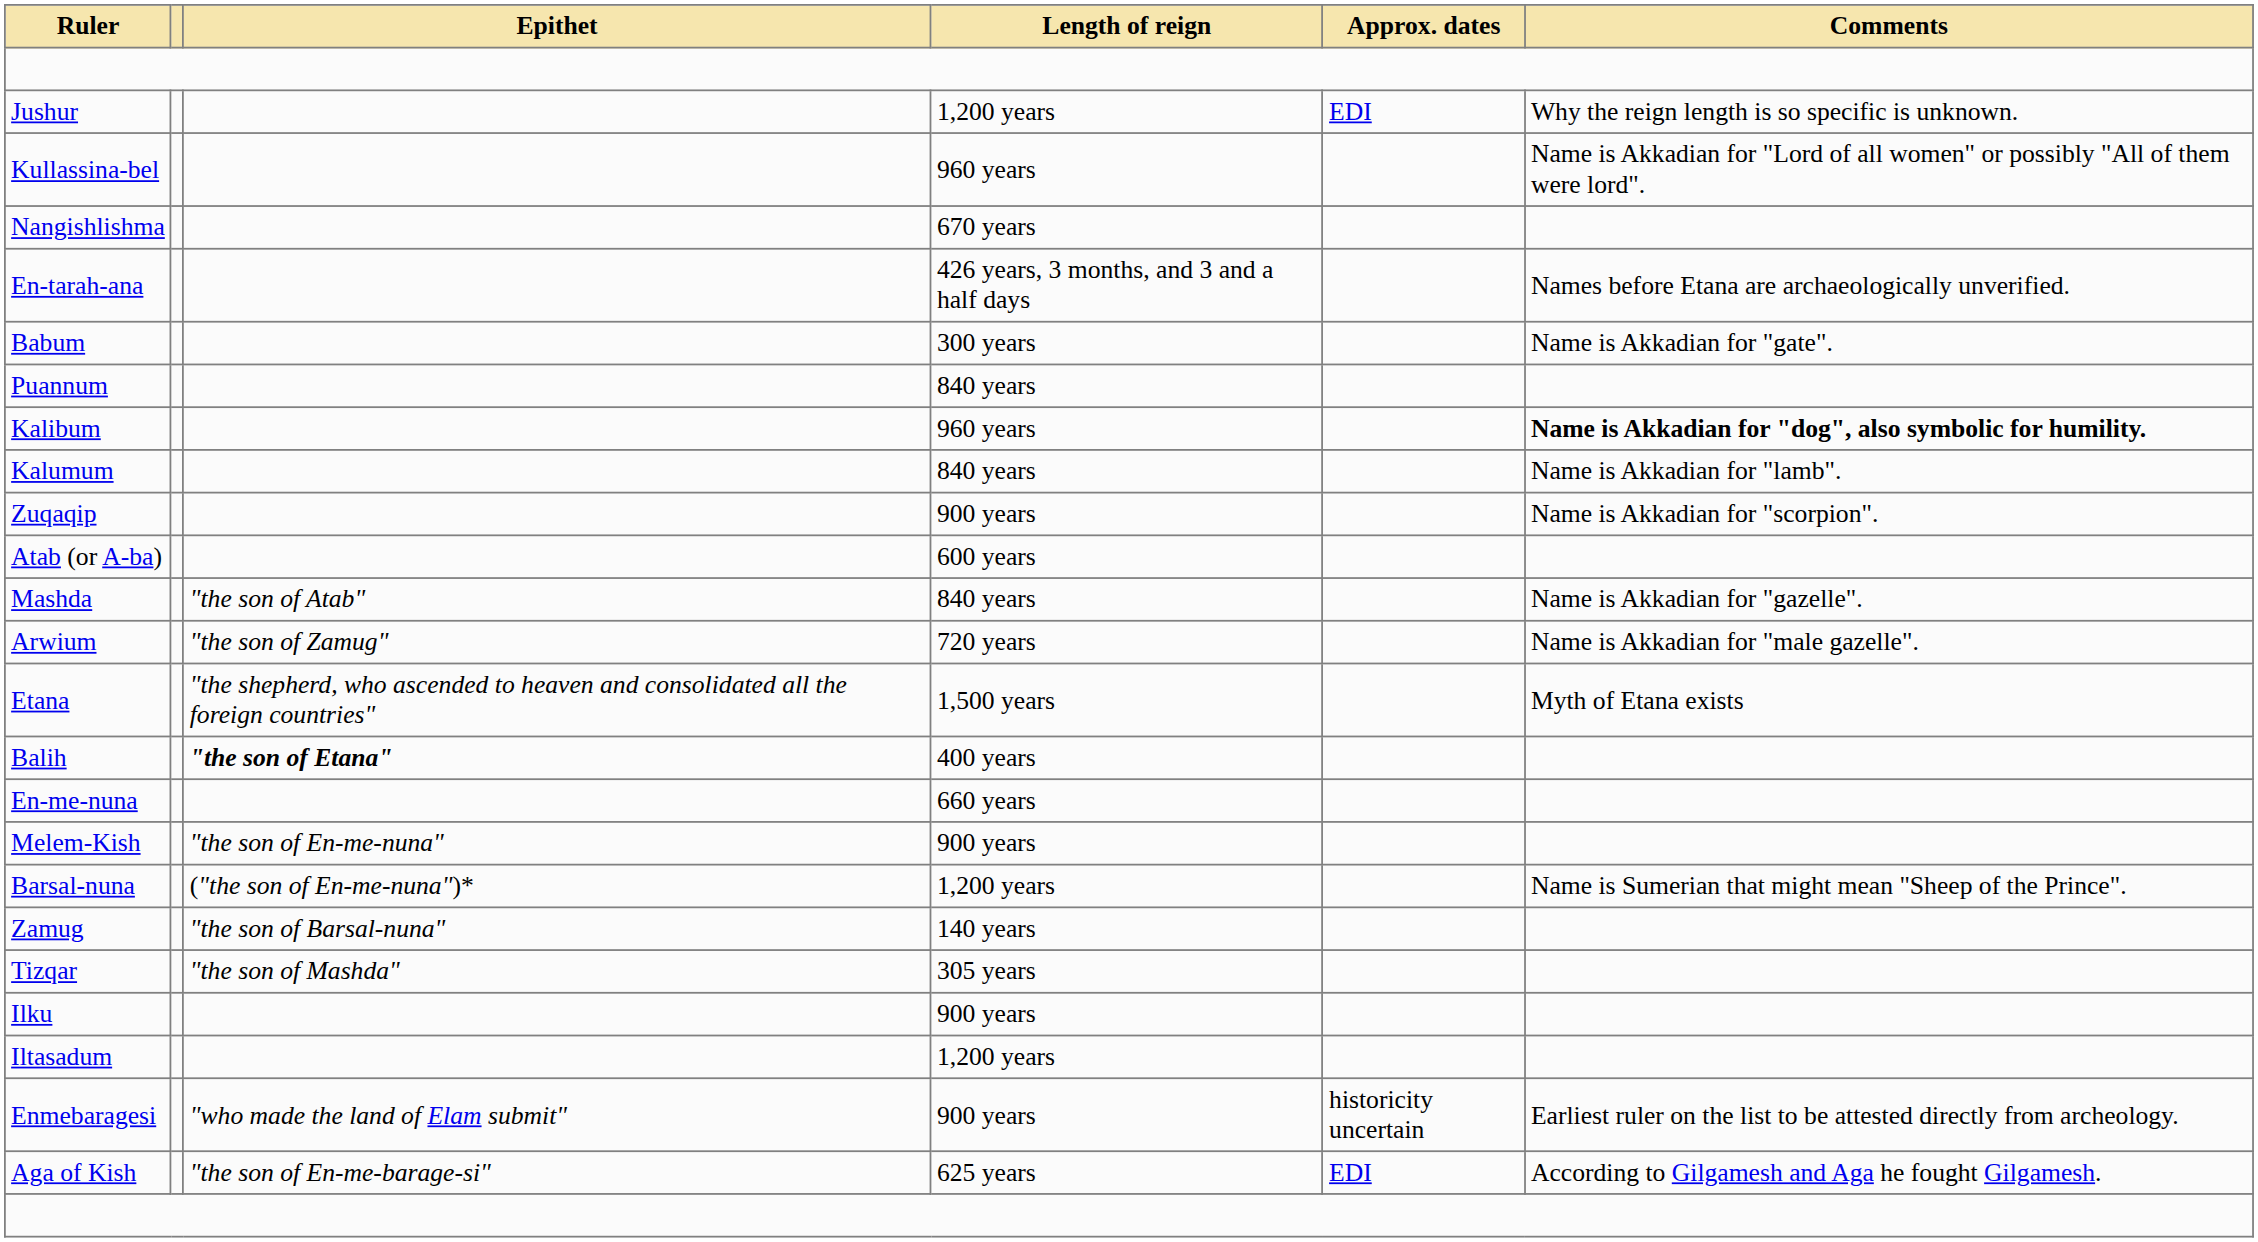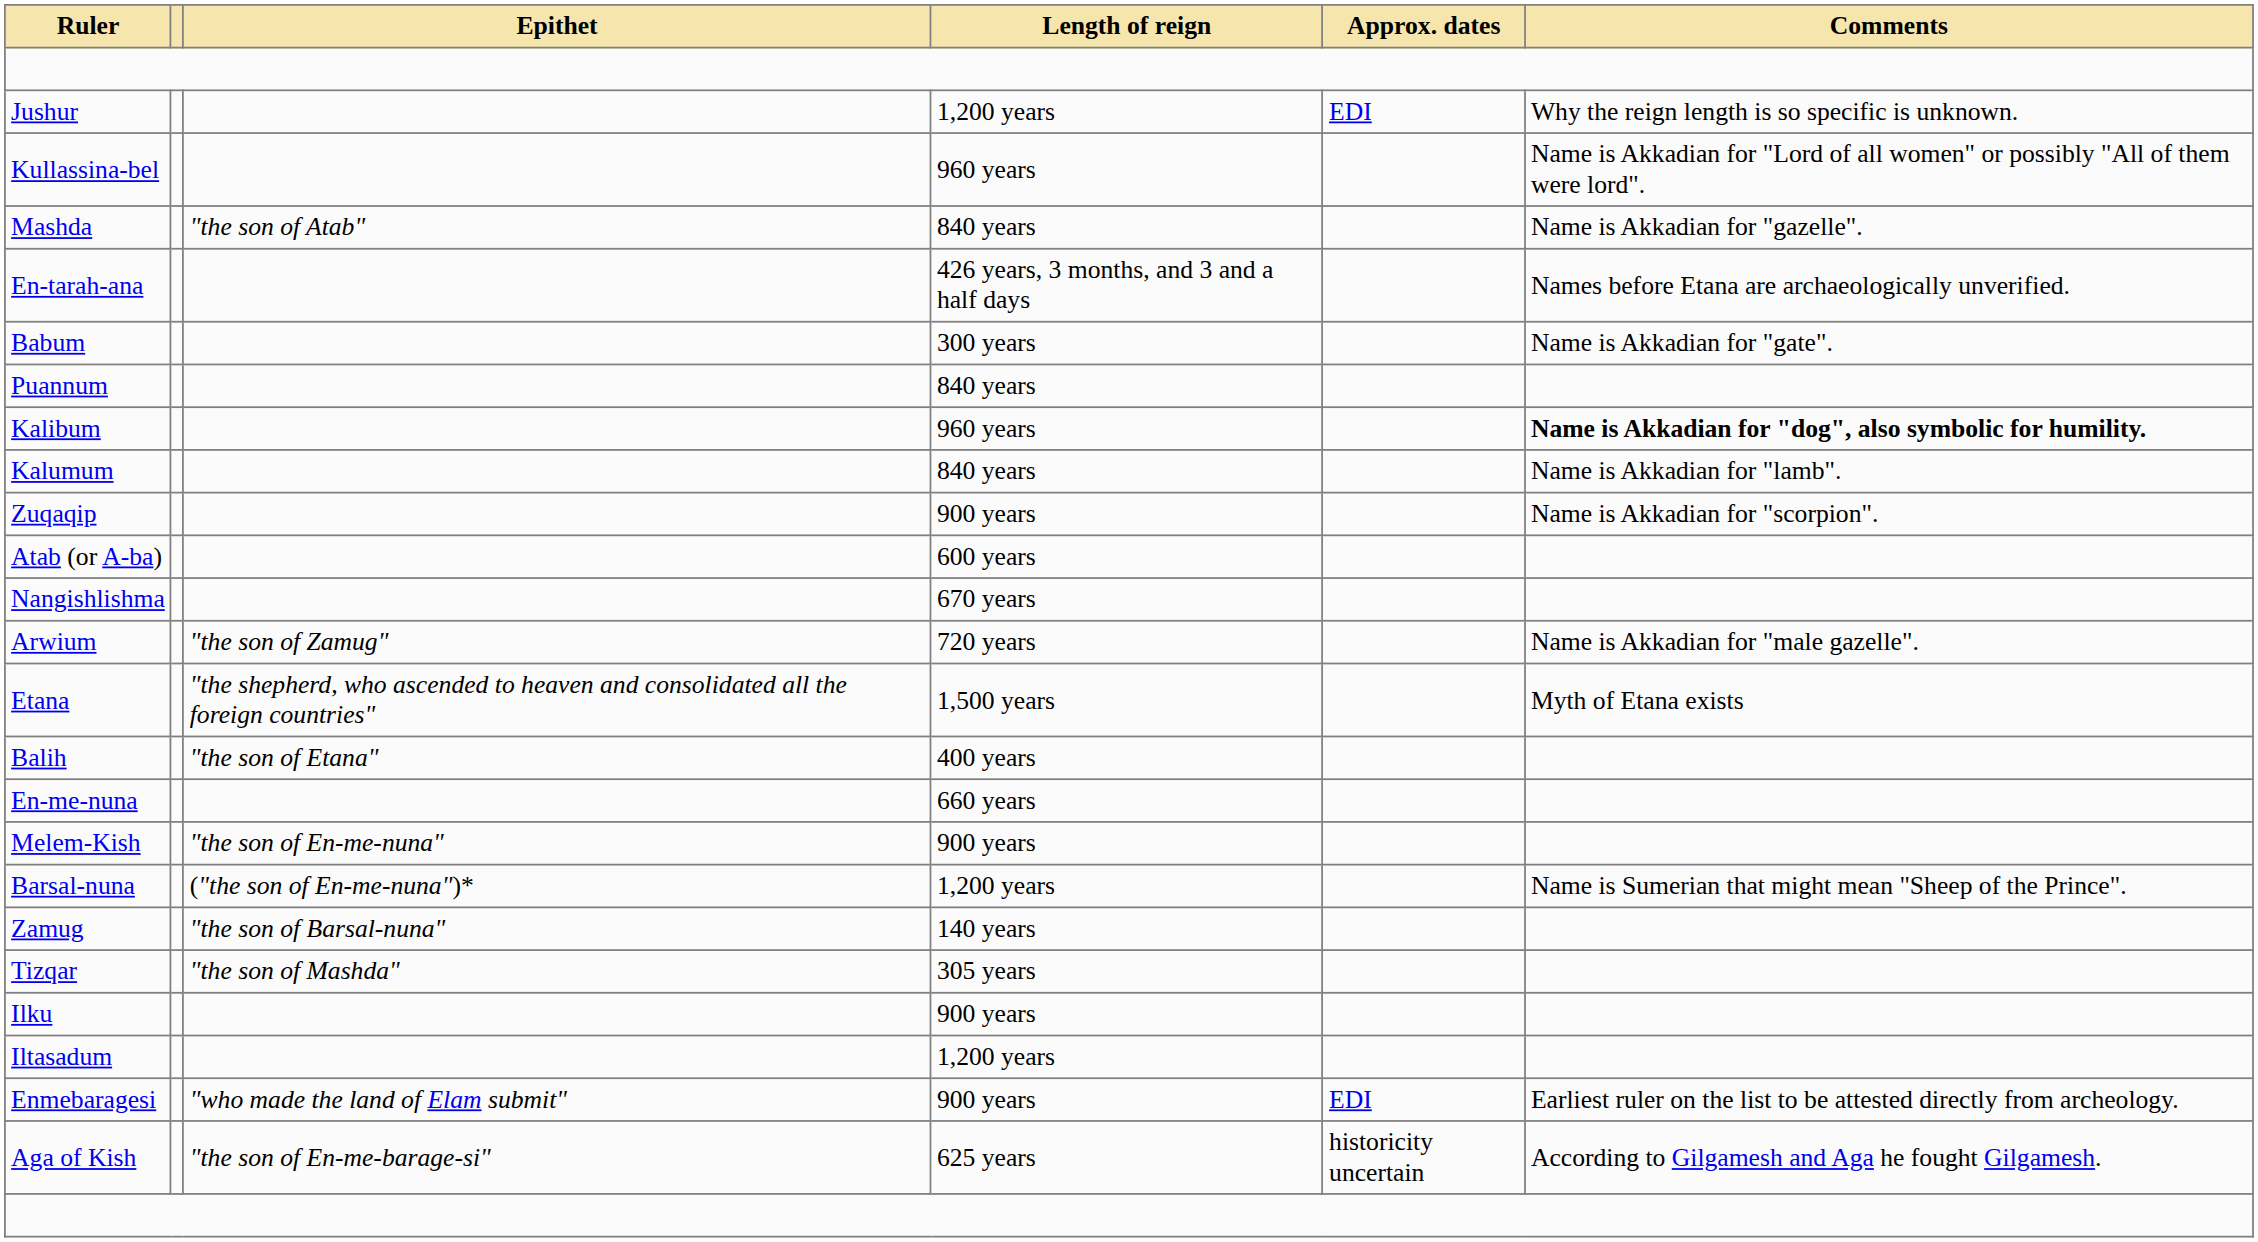 <table class="nowraplinks" cellspacing="0" cellpadding="3" width="600px" rules="all" style="background:#fbfbfb; border-style: solid; border-width: 1px; font-size:90%; empty-cells:show; border-collapse:collapse; width:100%;">
 <tr bgcolor="#F6E6AE">
 <th>Ruler</th>
 <th></th>
 <th>Epithet</th>
 <th>Length of reign</th>
 <th>Approx. dates</th>
 <th>Comments</th>
 </tr>
 <tr>
 <td colspan="6"><br></td>
 </tr>
 <tr>
 <td><a href='#'>Jushur</a></td>
 <td></td>
 <td></td>
 <td>1,200 years</td>
 <td><a href='#'>EDI</a></td>
 <td>Why the reign length is so specific is unknown.</td>
 </tr>
 <tr>
 <td><a href='#'>Kullassina-bel</a></td>
 <td></td>
 <td></td>
 <td>960 years</td>
 <td></td>
 <td>Name is Akkadian for "Lord of all women" or possibly "All of them were lord".</td>
 </tr>
 <tr>
-<td><a href='#'>Nangishlishma</a></td>
+<td><a href='#'>Mashda</a></td>
 <td></td>
+<td><em>"the son of Atab"</em></td>
+<td>840 years</td>
 <td></td>
-<td>670 years</td>
-<td></td>
-<td></td>
+<td>Name is Akkadian for "gazelle".</td>
 </tr>
 <tr>
 <td><a href='#'>En-tarah-ana</a></td>
 <td></td>
 <td></td>
 <td>426 years, 3 months, and 3 and a half days</td>
 <td></td>
 <td>Names before Etana are archaeologically unverified.</td>
 </tr>
 <tr>
 <td><a href='#'>Babum</a></td>
 <td></td>
 <td></td>
 <td>300 years</td>
 <td></td>
 <td>Name is Akkadian for "gate".</td>
 </tr>
 <tr>
 <td><a href='#'>Puannum</a></td>
 <td></td>
 <td></td>
 <td>840 years</td>
 <td></td>
 <td></td>
 </tr>
 <tr>
 <td><a href='#'>Kalibum</a></td>
 <td></td>
 <td></td>
 <td>960 years</td>
 <td></td>
 <td><strong>Name is Akkadian for "dog", also symbolic for humility.</strong></td>
 </tr>
 <tr>
 <td><a href='#'>Kalumum</a></td>
 <td></td>
 <td></td>
 <td>840 years</td>
 <td></td>
 <td>Name is Akkadian for "lamb".</td>
 </tr>
 <tr>
 <td><a href='#'>Zuqaqip</a></td>
 <td></td>
 <td></td>
 <td>900 years</td>
 <td></td>
 <td>Name is Akkadian for "scorpion".</td>
 </tr>
 <tr>
 <td><a href='#'>Atab</a> (or <a href='#'>A-ba</a>)</td>
 <td></td>
 <td></td>
 <td>600 years</td>
 <td></td>
 <td></td>
 </tr>
 <tr>
-<td><a href='#'>Mashda</a></td>
+<td><a href='#'>Nangishlishma</a></td>
 <td></td>
-<td><em>"the son of Atab"</em></td>
-<td>840 years</td>
 <td></td>
-<td>Name is Akkadian for "gazelle".</td>
+<td>670 years</td>
+<td></td>
+<td></td>
 </tr>
 <tr>
 <td><a href='#'>Arwium</a></td>
 <td></td>
 <td><em>"the son of Zamug"</em></td>
 <td>720 years</td>
 <td></td>
 <td>Name is Akkadian for "male gazelle".</td>
 </tr>
 <tr>
 <td><a href='#'>Etana</a></td>
 <td></td>
 <td><em>"the shepherd, who ascended to heaven and consolidated all the foreign countries"</em></td>
 <td>1,500 years</td>
 <td></td>
 <td>Myth of Etana exists</td>
 </tr>
 <tr>
 <td><a href='#'>Balih</a></td>
 <td></td>
-<td><strong><em>"the son of Etana"</em></strong></td>
+<td><em>"the son of Etana"</em></td>
 <td>400 years</td>
 <td></td>
 <td></td>
 </tr>
 <tr>
 <td><a href='#'>En-me-nuna</a></td>
 <td></td>
 <td></td>
 <td>660 years</td>
 <td></td>
 <td></td>
 </tr>
 <tr>
 <td><a href='#'>Melem-Kish</a></td>
 <td></td>
 <td><em>"the son of En-me-nuna"</em></td>
 <td>900 years</td>
 <td></td>
 <td></td>
 </tr>
 <tr>
 <td><a href='#'>Barsal-nuna</a></td>
 <td></td>
 <td>(<em>"the son of En-me-nuna"</em>)*</td>
 <td>1,200 years</td>
 <td></td>
 <td>Name is Sumerian that might mean "Sheep of the Prince".</td>
 </tr>
 <tr>
 <td><a href='#'>Zamug</a></td>
 <td></td>
 <td><em>"the son of Barsal-nuna"</em></td>
 <td>140 years</td>
 <td></td>
 <td></td>
 </tr>
 <tr>
 <td><a href='#'>Tizqar</a></td>
 <td></td>
 <td><em>"the son of Mashda"</em></td>
 <td>305 years</td>
 <td></td>
 <td></td>
 </tr>
 <tr>
 <td><a href='#'>Ilku</a></td>
 <td></td>
 <td></td>
 <td>900 years</td>
 <td></td>
 <td></td>
 </tr>
 <tr>
 <td><a href='#'>Iltasadum</a></td>
 <td></td>
 <td></td>
 <td>1,200 years</td>
 <td></td>
 <td></td>
 </tr>
 <tr>
 <td><a href='#'>Enmebaragesi</a></td>
 <td></td>
 <td><em>"who made the land of <a href='#'>Elam</a> submit"</em></td>
 <td>900 years</td>
-<td>historicity uncertain</td>
+<td><a href='#'>EDI</a></td>
 <td>Earliest ruler on the list to be attested directly from archeology.</td>
 </tr>
 <tr>
 <td><a href='#'>Aga of Kish</a></td>
 <td></td>
 <td><em>"the son of En-me-barage-si"</em></td>
 <td>625 years</td>
-<td><a href='#'>EDI</a></td>
+<td>historicity uncertain</td>
 <td>According to <a href='#'>Gilgamesh and Aga</a> he fought <a href='#'>Gilgamesh</a>.</td>
 </tr>
 <tr>
 <td colspan="6"><br></td>
 </tr>
 </table>
